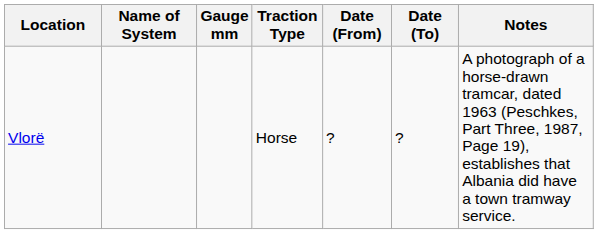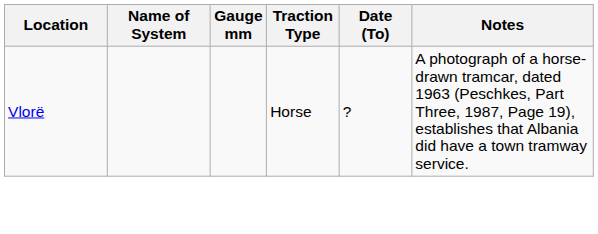 <table class="wikitable">
 <tr>
 <th width=17%>Location</th>
 <th width=17%>Name of System</th>
 <th width=06%>Gauge <br>mm</th>
 <th width=12%>Traction<br>Type</th>
-<th width=12%>Date <br>(From)</th>
 <th width=12%>Date <br>(To)</th>
 <th width=30%>Notes</th>
 </tr>
 <tr>
 <td><a href='#'>Vlorë</a></td>
 <td> </td>
 <td></td>
 <td>Horse</td>
 <td>?</td>
-<td>?</td>
 <td>A photograph of a horse-drawn tramcar, dated 1963 (Peschkes, Part Three, 1987, Page 19), establishes that Albania did have a town tramway service.</td>
 </tr>
 </table>
